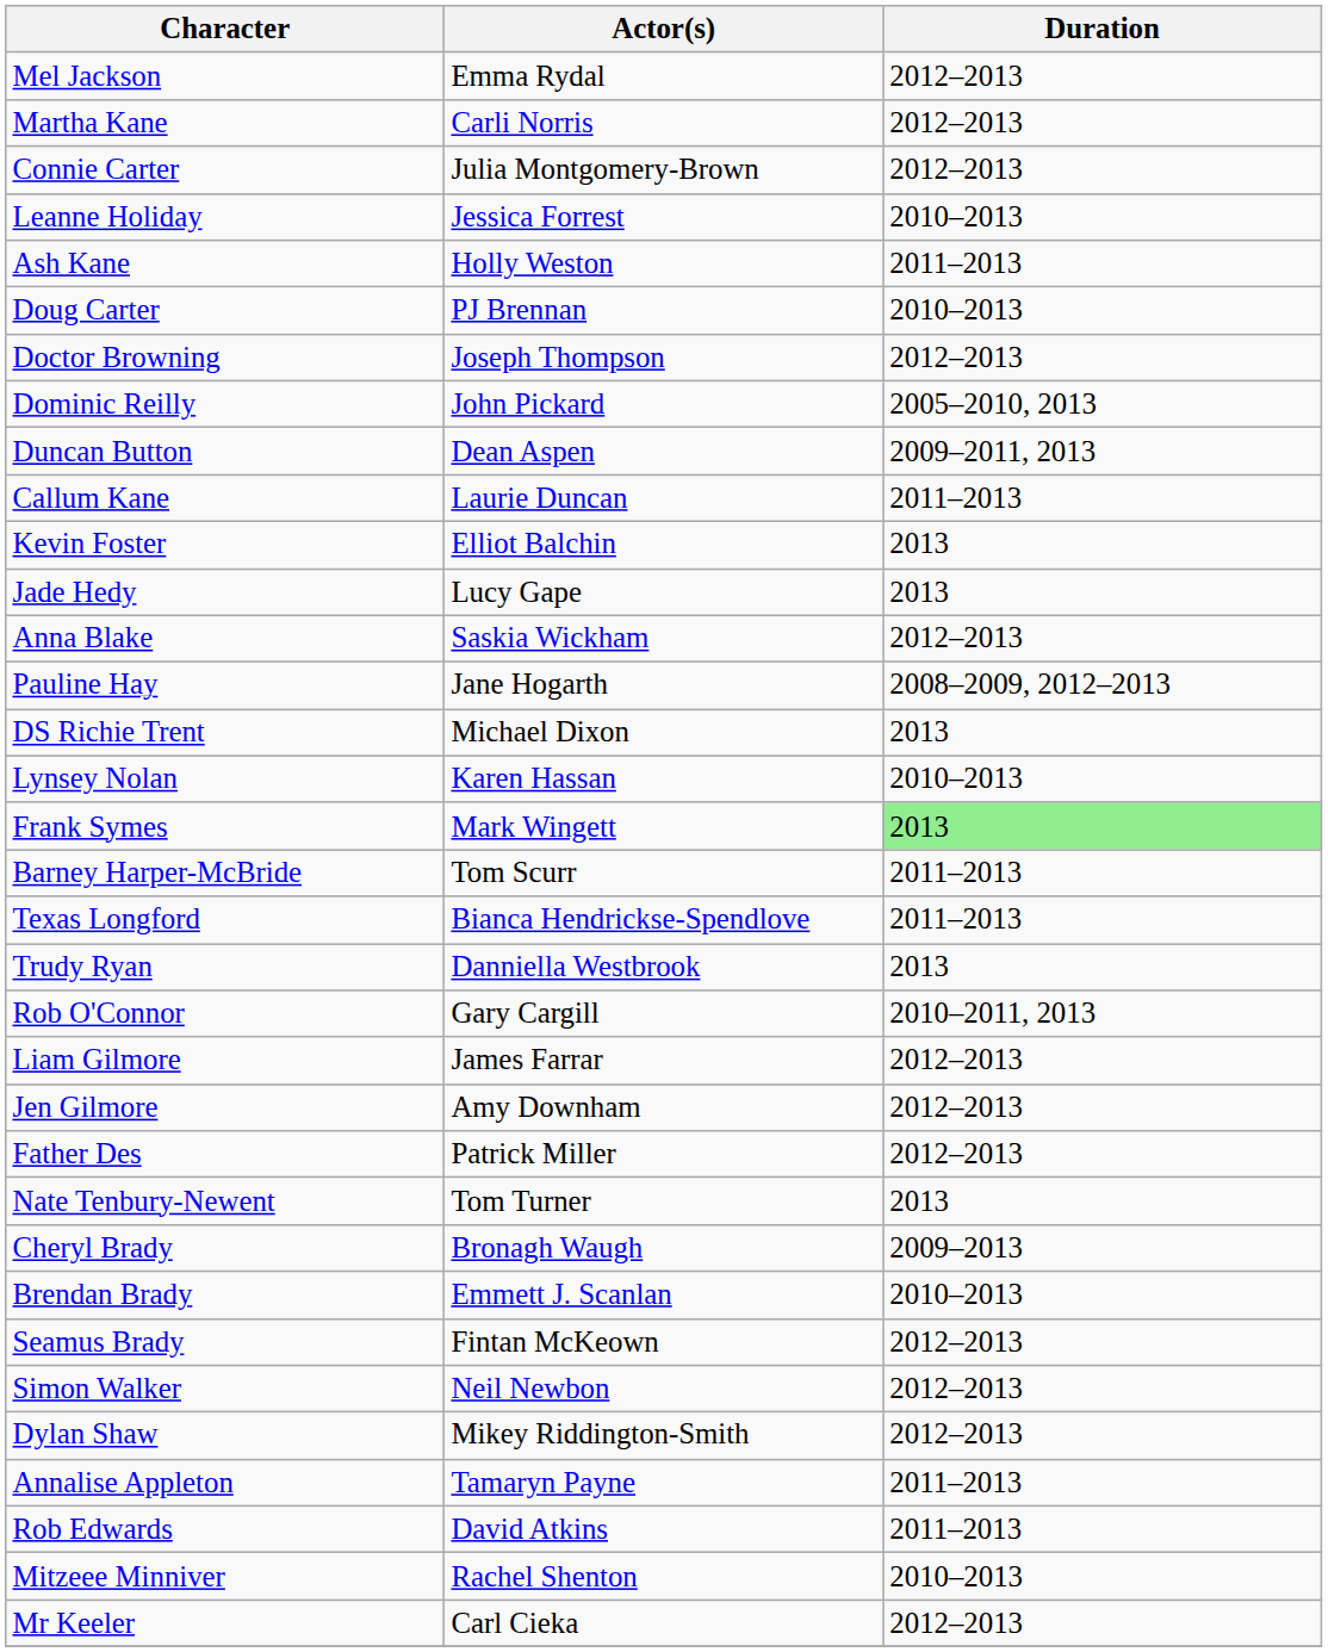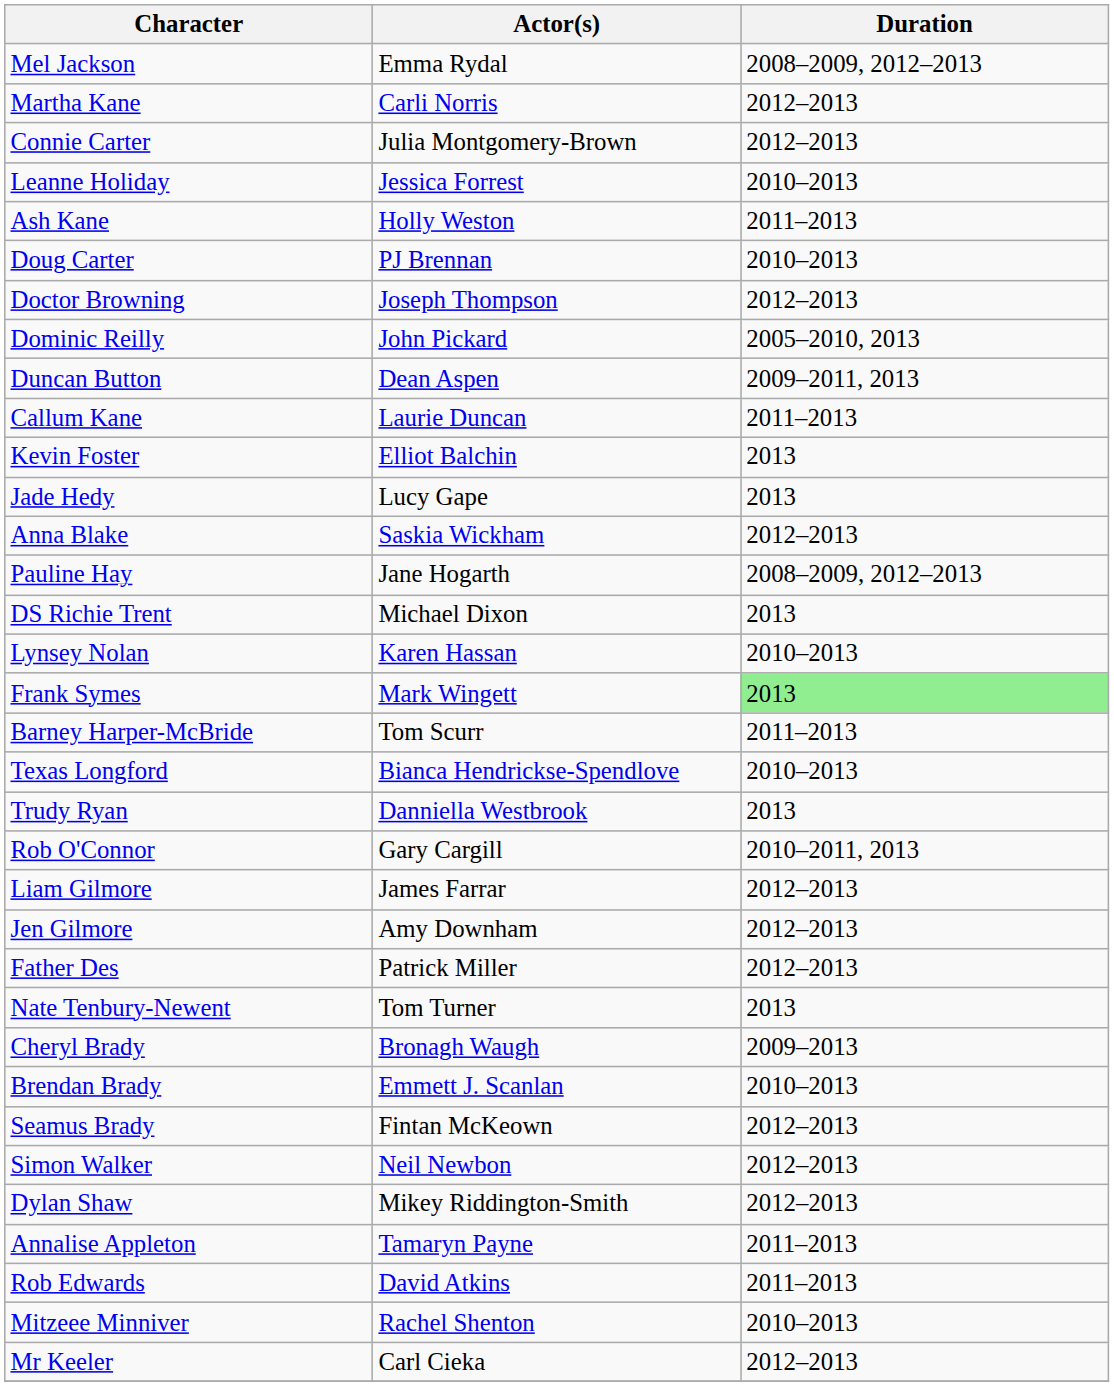 <table class="wikitable sortable sticky-header">
 <tr>
 <th scope="col" style="width:230px;">Character</th>
 <th scope="col" style="width:230px;">Actor(s)</th>
 <th scope="col" style="width:230px;">Duration</th>
 </tr>
 <tr>
 <td><a href='#'>Mel Jackson</a></td>
 <td>Emma Rydal</td>
-<td>2012–2013</td>
+<td>2008–2009, 2012–2013</td>
 </tr>
 <tr>
 <td><a href='#'>Martha Kane</a></td>
 <td><a href='#'>Carli Norris</a></td>
 <td>2012–2013</td>
 </tr>
 <tr>
 <td><a href='#'>Connie Carter</a></td>
 <td>Julia Montgomery-Brown</td>
 <td>2012–2013</td>
 </tr>
 <tr>
 <td><a href='#'>Leanne Holiday</a></td>
 <td><a href='#'>Jessica Forrest</a></td>
 <td>2010–2013</td>
 </tr>
 <tr>
 <td><a href='#'>Ash Kane</a></td>
 <td><a href='#'>Holly Weston</a></td>
 <td>2011–2013</td>
 </tr>
 <tr>
 <td><a href='#'>Doug Carter</a></td>
 <td><a href='#'>PJ Brennan</a></td>
 <td>2010–2013</td>
 </tr>
 <tr>
 <td><a href='#'>Doctor Browning</a></td>
 <td><a href='#'>Joseph Thompson</a></td>
 <td>2012–2013</td>
 </tr>
 <tr>
 <td><a href='#'>Dominic Reilly</a></td>
 <td><a href='#'>John Pickard</a></td>
 <td>2005–2010, 2013</td>
 </tr>
 <tr>
 <td><a href='#'>Duncan Button</a></td>
 <td><a href='#'>Dean Aspen</a></td>
 <td>2009–2011, 2013</td>
 </tr>
 <tr>
 <td><a href='#'>Callum Kane</a></td>
 <td><a href='#'>Laurie Duncan</a></td>
 <td>2011–2013</td>
 </tr>
 <tr>
 <td><a href='#'>Kevin Foster</a></td>
 <td><a href='#'>Elliot Balchin</a></td>
 <td>2013</td>
 </tr>
 <tr>
 <td><a href='#'>Jade Hedy</a></td>
 <td>Lucy Gape</td>
 <td>2013</td>
 </tr>
 <tr>
 <td><a href='#'>Anna Blake</a></td>
 <td><a href='#'>Saskia Wickham</a></td>
 <td>2012–2013</td>
 </tr>
 <tr>
 <td><a href='#'>Pauline Hay</a></td>
 <td>Jane Hogarth</td>
 <td>2008–2009, 2012–2013</td>
 </tr>
 <tr>
 <td><a href='#'>DS Richie Trent</a></td>
 <td>Michael Dixon</td>
 <td>2013</td>
 </tr>
 <tr>
 <td><a href='#'>Lynsey Nolan</a></td>
 <td><a href='#'>Karen Hassan</a></td>
 <td>2010–2013</td>
 </tr>
 <tr>
 <td><a href='#'>Frank Symes</a></td>
 <td><a href='#'>Mark Wingett</a></td>
 <td style="background: lightgreen;">2013</td>
 </tr>
 <tr>
 <td><a href='#'>Barney Harper-McBride</a></td>
 <td>Tom Scurr</td>
 <td>2011–2013</td>
 </tr>
 <tr>
 <td><a href='#'>Texas Longford</a></td>
 <td><a href='#'>Bianca Hendrickse-Spendlove</a></td>
-<td>2011–2013</td>
+<td>2010–2013</td>
 </tr>
 <tr>
 <td><a href='#'>Trudy Ryan</a></td>
 <td><a href='#'>Danniella Westbrook</a></td>
 <td>2013</td>
 </tr>
 <tr>
 <td><a href='#'>Rob O'Connor</a></td>
 <td>Gary Cargill</td>
 <td>2010–2011, 2013</td>
 </tr>
 <tr>
 <td><a href='#'>Liam Gilmore</a></td>
 <td>James Farrar</td>
 <td>2012–2013</td>
 </tr>
 <tr>
 <td><a href='#'>Jen Gilmore</a></td>
 <td>Amy Downham</td>
 <td>2012–2013</td>
 </tr>
 <tr>
 <td><a href='#'>Father Des</a></td>
 <td>Patrick Miller</td>
 <td>2012–2013</td>
 </tr>
 <tr>
 <td><a href='#'>Nate Tenbury-Newent</a></td>
 <td>Tom Turner</td>
 <td>2013</td>
 </tr>
 <tr>
 <td><a href='#'>Cheryl Brady</a></td>
 <td><a href='#'>Bronagh Waugh</a></td>
 <td>2009–2013</td>
 </tr>
 <tr>
 <td><a href='#'>Brendan Brady</a></td>
 <td><a href='#'>Emmett J. Scanlan</a></td>
 <td>2010–2013</td>
 </tr>
 <tr>
 <td><a href='#'>Seamus Brady</a></td>
 <td>Fintan McKeown</td>
 <td>2012–2013</td>
 </tr>
 <tr>
 <td><a href='#'>Simon Walker</a></td>
 <td><a href='#'>Neil Newbon</a></td>
 <td>2012–2013</td>
 </tr>
 <tr>
 <td><a href='#'>Dylan Shaw</a></td>
 <td>Mikey Riddington-Smith</td>
 <td>2012–2013</td>
 </tr>
 <tr>
 <td><a href='#'>Annalise Appleton</a></td>
 <td><a href='#'>Tamaryn Payne</a></td>
 <td>2011–2013</td>
 </tr>
 <tr>
 <td><a href='#'>Rob Edwards</a></td>
 <td><a href='#'>David Atkins</a></td>
 <td>2011–2013</td>
 </tr>
 <tr>
 <td><a href='#'>Mitzeee Minniver</a></td>
 <td><a href='#'>Rachel Shenton</a></td>
 <td>2010–2013</td>
 </tr>
 <tr>
 <td><a href='#'>Mr Keeler</a></td>
 <td>Carl Cieka</td>
 <td>2012–2013</td>
 </tr>
 <tr>
 </tr>
 </table>
